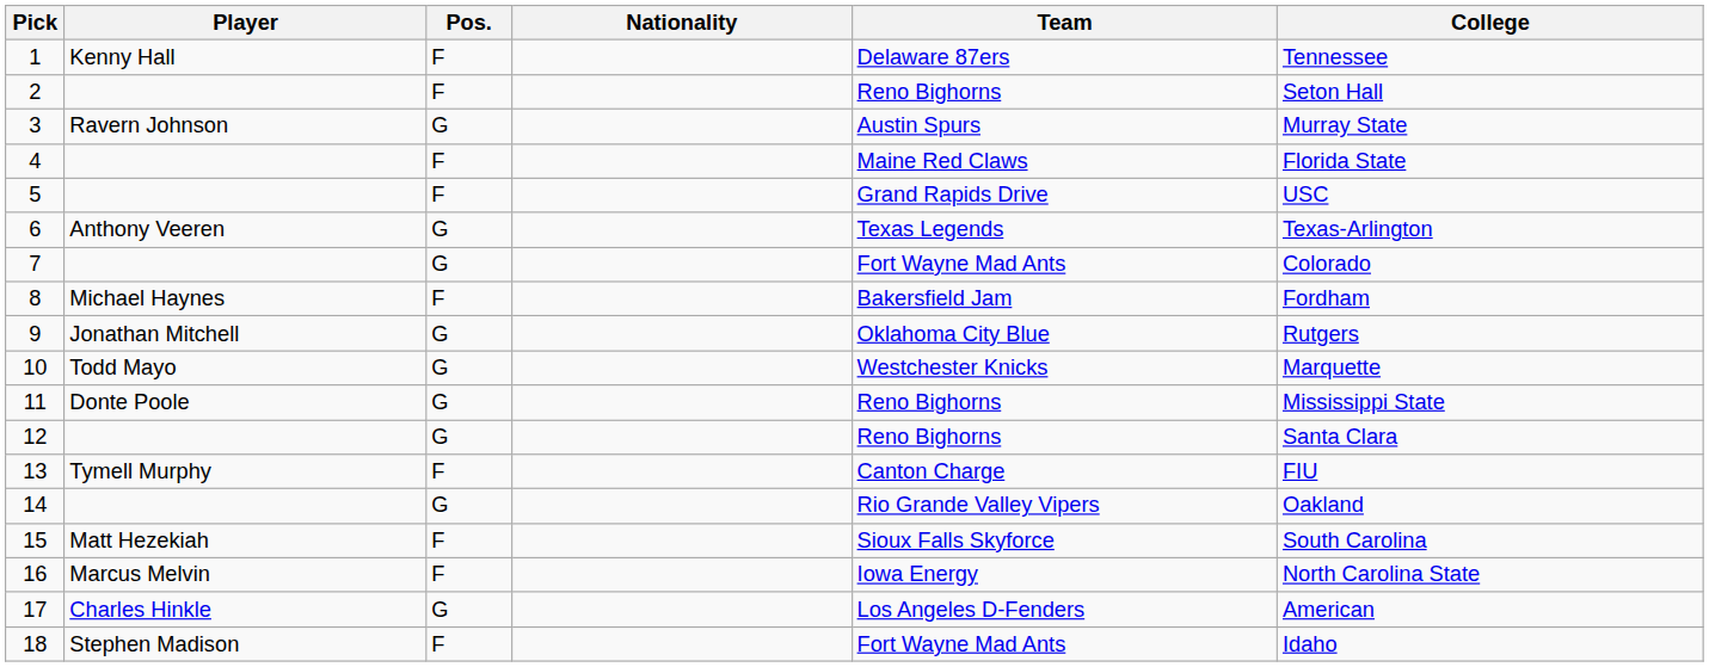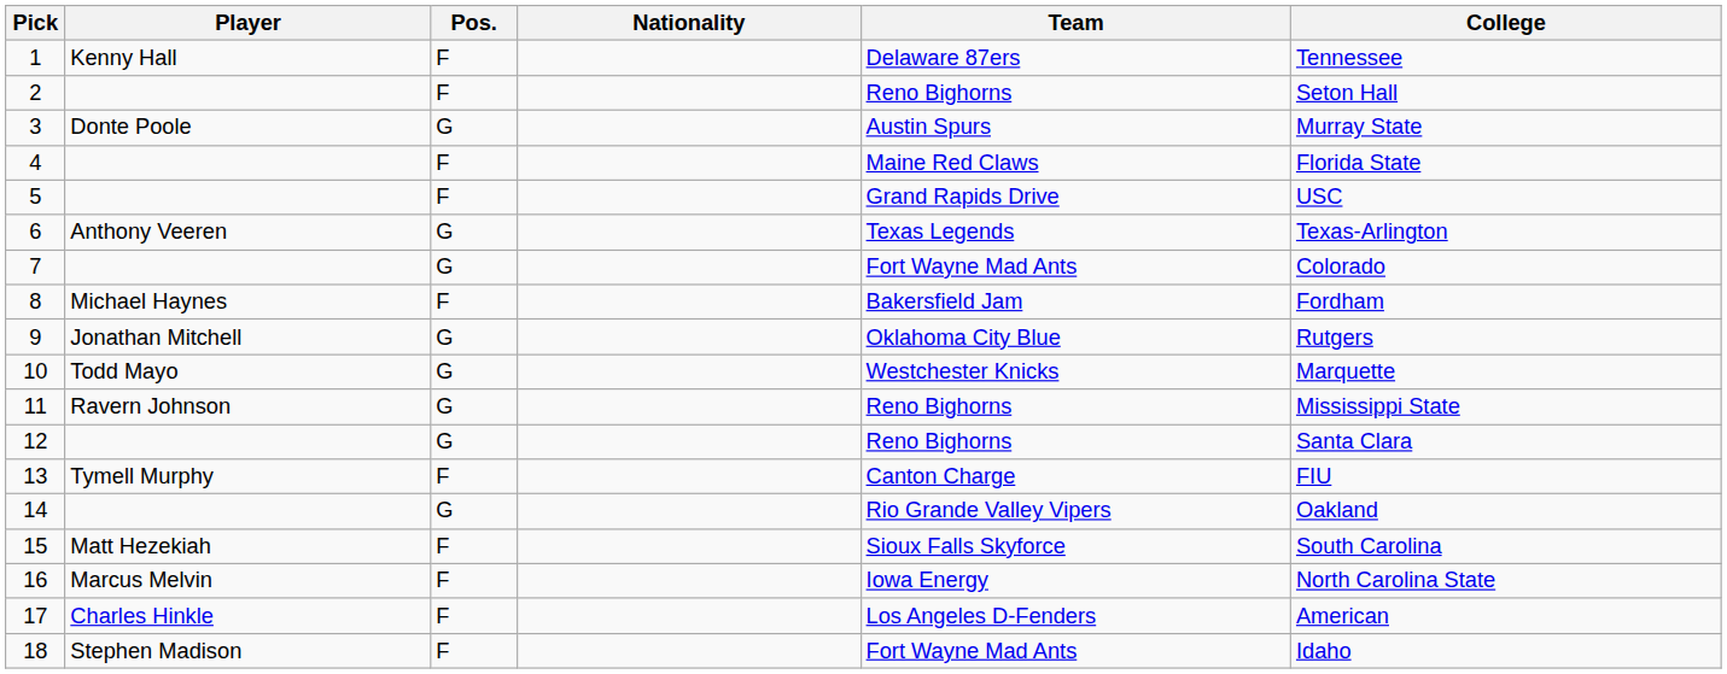 <table class="wikitable sortable">
 <tr>
 <th width="1%">Pick</th>
 <th width="17%">Player</th>
 <th width="4%">Pos.</th>
 <th width="16%">Nationality</th>
 <th width="20%" class="unsortable">Team</th>
 <th width="20%">College</th>
 </tr>
 <tr>
 <td align=center>1</td>
 <td>Kenny Hall</td>
 <td>F</td>
 <td></td>
 <td><a href='#'>Delaware 87ers</a></td>
 <td><a href='#'>Tennessee</a></td>
 </tr>
 <tr>
 <td align=center>2</td>
 <td></td>
 <td>F</td>
 <td></td>
 <td><a href='#'>Reno Bighorns</a></td>
 <td><a href='#'>Seton Hall</a></td>
 </tr>
 <tr>
 <td align=center>3</td>
-<td>Ravern Johnson</td>
+<td>Donte Poole</td>
 <td>G</td>
 <td></td>
 <td><a href='#'>Austin Spurs</a></td>
 <td><a href='#'>Murray State</a></td>
 </tr>
 <tr>
 <td align=center>4</td>
 <td></td>
 <td>F</td>
 <td></td>
 <td><a href='#'>Maine Red Claws</a></td>
 <td><a href='#'>Florida State</a></td>
 </tr>
 <tr>
 <td align=center>5</td>
 <td></td>
 <td>F</td>
 <td></td>
 <td><a href='#'>Grand Rapids Drive</a></td>
 <td><a href='#'>USC</a></td>
 </tr>
 <tr>
 <td align=center>6</td>
 <td>Anthony Veeren</td>
 <td>G</td>
 <td></td>
 <td><a href='#'>Texas Legends</a></td>
 <td><a href='#'>Texas-Arlington</a></td>
 </tr>
 <tr>
 <td align=center>7</td>
 <td></td>
 <td>G</td>
 <td></td>
 <td><a href='#'>Fort Wayne Mad Ants</a></td>
 <td><a href='#'>Colorado</a></td>
 </tr>
 <tr>
 <td align=center>8</td>
 <td>Michael Haynes</td>
 <td>F</td>
 <td></td>
 <td><a href='#'>Bakersfield Jam</a></td>
 <td><a href='#'>Fordham</a></td>
 </tr>
 <tr>
 <td align=center>9</td>
 <td>Jonathan Mitchell</td>
 <td>G</td>
 <td></td>
 <td><a href='#'>Oklahoma City Blue</a></td>
 <td><a href='#'>Rutgers</a></td>
 </tr>
 <tr>
 <td align=center>10</td>
 <td>Todd Mayo</td>
 <td>G</td>
 <td></td>
 <td><a href='#'>Westchester Knicks</a></td>
 <td><a href='#'>Marquette</a></td>
 </tr>
 <tr>
 <td align=center>11</td>
-<td>Donte Poole</td>
+<td>Ravern Johnson</td>
 <td>G</td>
 <td></td>
 <td><a href='#'>Reno Bighorns</a></td>
 <td><a href='#'>Mississippi State</a></td>
 </tr>
 <tr>
 <td align=center>12</td>
 <td></td>
 <td>G</td>
 <td></td>
 <td><a href='#'>Reno Bighorns</a></td>
 <td><a href='#'>Santa Clara</a></td>
 </tr>
 <tr>
 <td align=center>13</td>
 <td>Tymell Murphy</td>
 <td>F</td>
 <td></td>
 <td><a href='#'>Canton Charge</a></td>
 <td><a href='#'>FIU</a></td>
 </tr>
 <tr>
 <td align=center>14</td>
 <td></td>
 <td>G</td>
 <td></td>
 <td><a href='#'>Rio Grande Valley Vipers</a></td>
 <td><a href='#'>Oakland</a></td>
 </tr>
 <tr>
 <td align=center>15</td>
 <td>Matt Hezekiah</td>
 <td>F</td>
 <td></td>
 <td><a href='#'>Sioux Falls Skyforce</a></td>
 <td><a href='#'>South Carolina</a></td>
 </tr>
 <tr>
 <td align=center>16</td>
 <td>Marcus Melvin</td>
 <td>F</td>
 <td></td>
 <td><a href='#'>Iowa Energy</a></td>
 <td><a href='#'>North Carolina State</a></td>
 </tr>
 <tr>
 <td align=center>17</td>
 <td><a href='#'>Charles Hinkle</a></td>
-<td>G</td>
+<td>F</td>
 <td></td>
 <td><a href='#'>Los Angeles D-Fenders</a></td>
 <td><a href='#'>American</a></td>
 </tr>
 <tr>
 <td align=center>18</td>
 <td>Stephen Madison</td>
 <td>F</td>
 <td></td>
 <td><a href='#'>Fort Wayne Mad Ants</a></td>
 <td><a href='#'>Idaho</a></td>
 </tr>
 </table>
